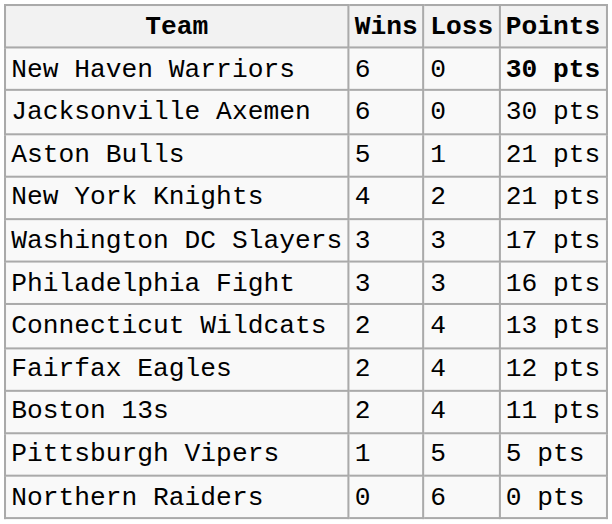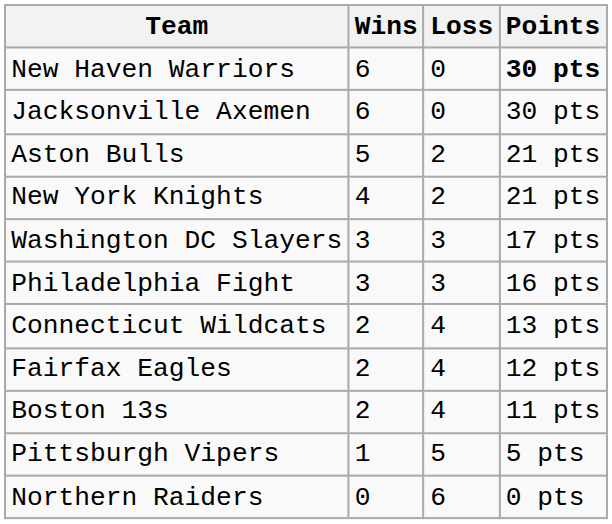 <table class="wikitable">
 <tr>
 <th>Team</th>
 <th>Wins</th>
 <th>Loss</th>
 <th>Points</th>
 </tr>
 <tr>
 <td>New Haven Warriors</td>
 <td>6</td>
 <td>0</td>
 <td><strong>30 pts</strong></td>
 </tr>
 <tr>
 <td>Jacksonville Axemen</td>
 <td>6</td>
 <td>0</td>
 <td>30 pts</td>
 </tr>
 <tr>
 <td>Aston Bulls</td>
 <td>5</td>
-<td>1</td>
+<td>2</td>
 <td>21 pts</td>
 </tr>
 <tr>
 <td>New York Knights</td>
 <td>4</td>
 <td>2</td>
 <td>21 pts</td>
 </tr>
 <tr>
 <td>Washington DC Slayers</td>
 <td>3</td>
 <td>3</td>
 <td>17 pts</td>
 </tr>
 <tr>
 <td>Philadelphia Fight</td>
 <td>3</td>
 <td>3</td>
 <td>16 pts</td>
 </tr>
 <tr>
 <td>Connecticut Wildcats</td>
 <td>2</td>
 <td>4</td>
 <td>13 pts</td>
 </tr>
 <tr>
 <td>Fairfax Eagles</td>
 <td>2</td>
 <td>4</td>
 <td>12 pts</td>
 </tr>
 <tr>
 <td>Boston 13s</td>
 <td>2</td>
 <td>4</td>
 <td>11 pts</td>
 </tr>
 <tr>
 <td>Pittsburgh Vipers</td>
 <td>1</td>
 <td>5</td>
 <td>5 pts</td>
 </tr>
 <tr>
 <td>Northern Raiders</td>
 <td>0</td>
 <td>6</td>
 <td>0 pts</td>
 </tr>
 </table>
